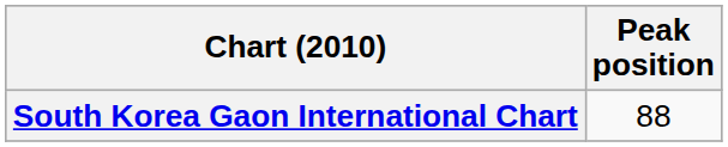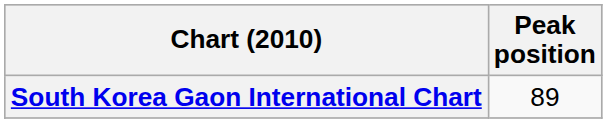 <table class="wikitable sortable plainrowheaders">
 <tr>
 <th scope="col">Chart (2010)</th>
 <th scope="col">Peak<br>position</th>
 </tr>
 <tr>
 <th scope="row"><a href='#'>South Korea Gaon International Chart</a></th>
-<td align="center">88</td>
+<td align="center">89</td>
 </tr>
 </table>
